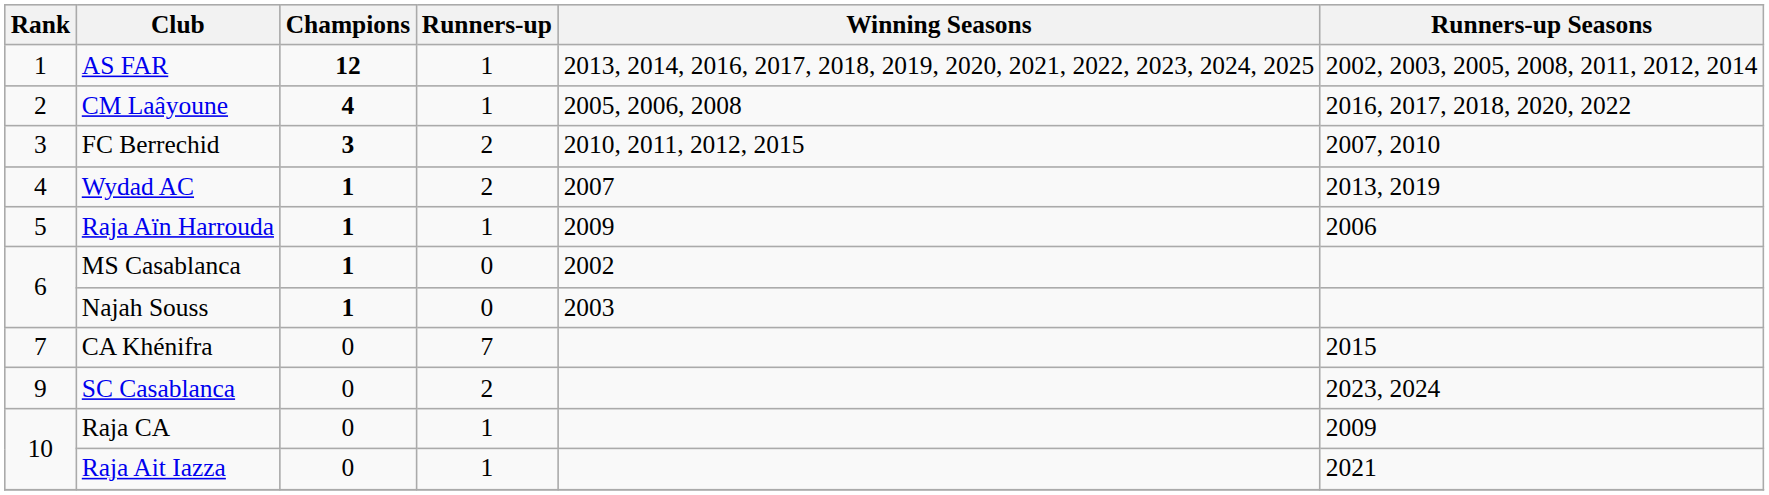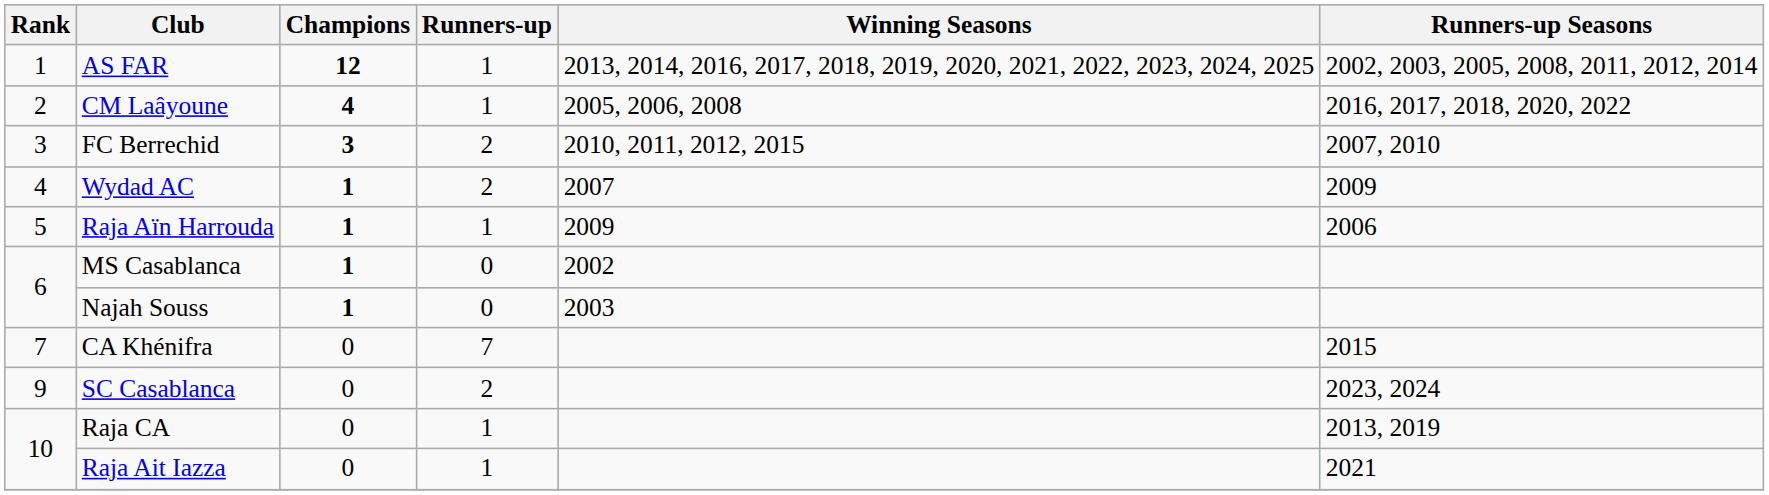 <table class="wikitable">
 <tr>
 <th>Rank</th>
 <th>Club</th>
 <th>Champions</th>
 <th>Runners-up</th>
 <th>Winning Seasons</th>
 <th>Runners-up Seasons</th>
 </tr>
 <tr>
 <td align=center>1</td>
 <td><a href='#'>AS FAR</a></td>
 <td align=center><strong>12</strong></td>
 <td align=center>1</td>
 <td>2013, 2014, 2016, 2017, 2018, 2019, 2020, 2021, 2022, 2023, 2024, 2025</td>
 <td>2002, 2003, 2005, 2008, 2011, 2012, 2014</td>
 </tr>
 <tr>
 <td align=center>2</td>
 <td><a href='#'>CM Laâyoune</a></td>
 <td align=center><strong>4</strong></td>
 <td align=center>1</td>
 <td>2005, 2006, 2008</td>
 <td>2016, 2017, 2018, 2020, 2022</td>
 </tr>
 <tr>
 <td align=center>3</td>
 <td>FC Berrechid</td>
 <td align=center><strong>3</strong></td>
 <td align=center>2</td>
 <td>2010, 2011, 2012, 2015</td>
 <td>2007, 2010</td>
 </tr>
 <tr>
 <td align=center>4</td>
 <td><a href='#'>Wydad AC</a></td>
 <td align=center><strong>1</strong></td>
 <td align=center>2</td>
 <td>2007</td>
-<td>2013, 2019</td>
+<td>2009</td>
 </tr>
 <tr>
 <td align=center>5</td>
 <td><a href='#'>Raja Aïn Harrouda</a></td>
 <td align=center><strong>1</strong></td>
 <td align=center>1</td>
 <td>2009</td>
 <td>2006</td>
 </tr>
 <tr>
 <td align=center rowspan=2>6</td>
 <td>MS Casablanca</td>
 <td align=center><strong>1</strong></td>
 <td align=center>0</td>
 <td>2002</td>
 <td></td>
 </tr>
 <tr>
 <td>Najah Souss</td>
 <td align=center><strong>1</strong></td>
 <td align=center>0</td>
 <td>2003</td>
 <td></td>
 </tr>
 <tr>
 <td align=center>7</td>
 <td>CA Khénifra</td>
 <td align=center>0</td>
 <td align=center>7</td>
 <td></td>
 <td>2015</td>
 </tr>
 <tr>
 <td align=center>9</td>
 <td><a href='#'>SC Casablanca</a></td>
 <td align=center>0</td>
 <td align=center>2</td>
 <td></td>
 <td>2023, 2024</td>
 </tr>
 <tr>
 <td align=center rowspan=2>10</td>
 <td>Raja CA</td>
 <td align=center>0</td>
 <td align=center>1</td>
 <td></td>
-<td>2009</td>
+<td>2013, 2019</td>
 </tr>
 <tr>
 <td><a href='#'>Raja Ait Iazza</a></td>
 <td align=center>0</td>
 <td align=center>1</td>
 <td></td>
 <td>2021</td>
 </tr>
 <tr>
 </tr>
 </table>
